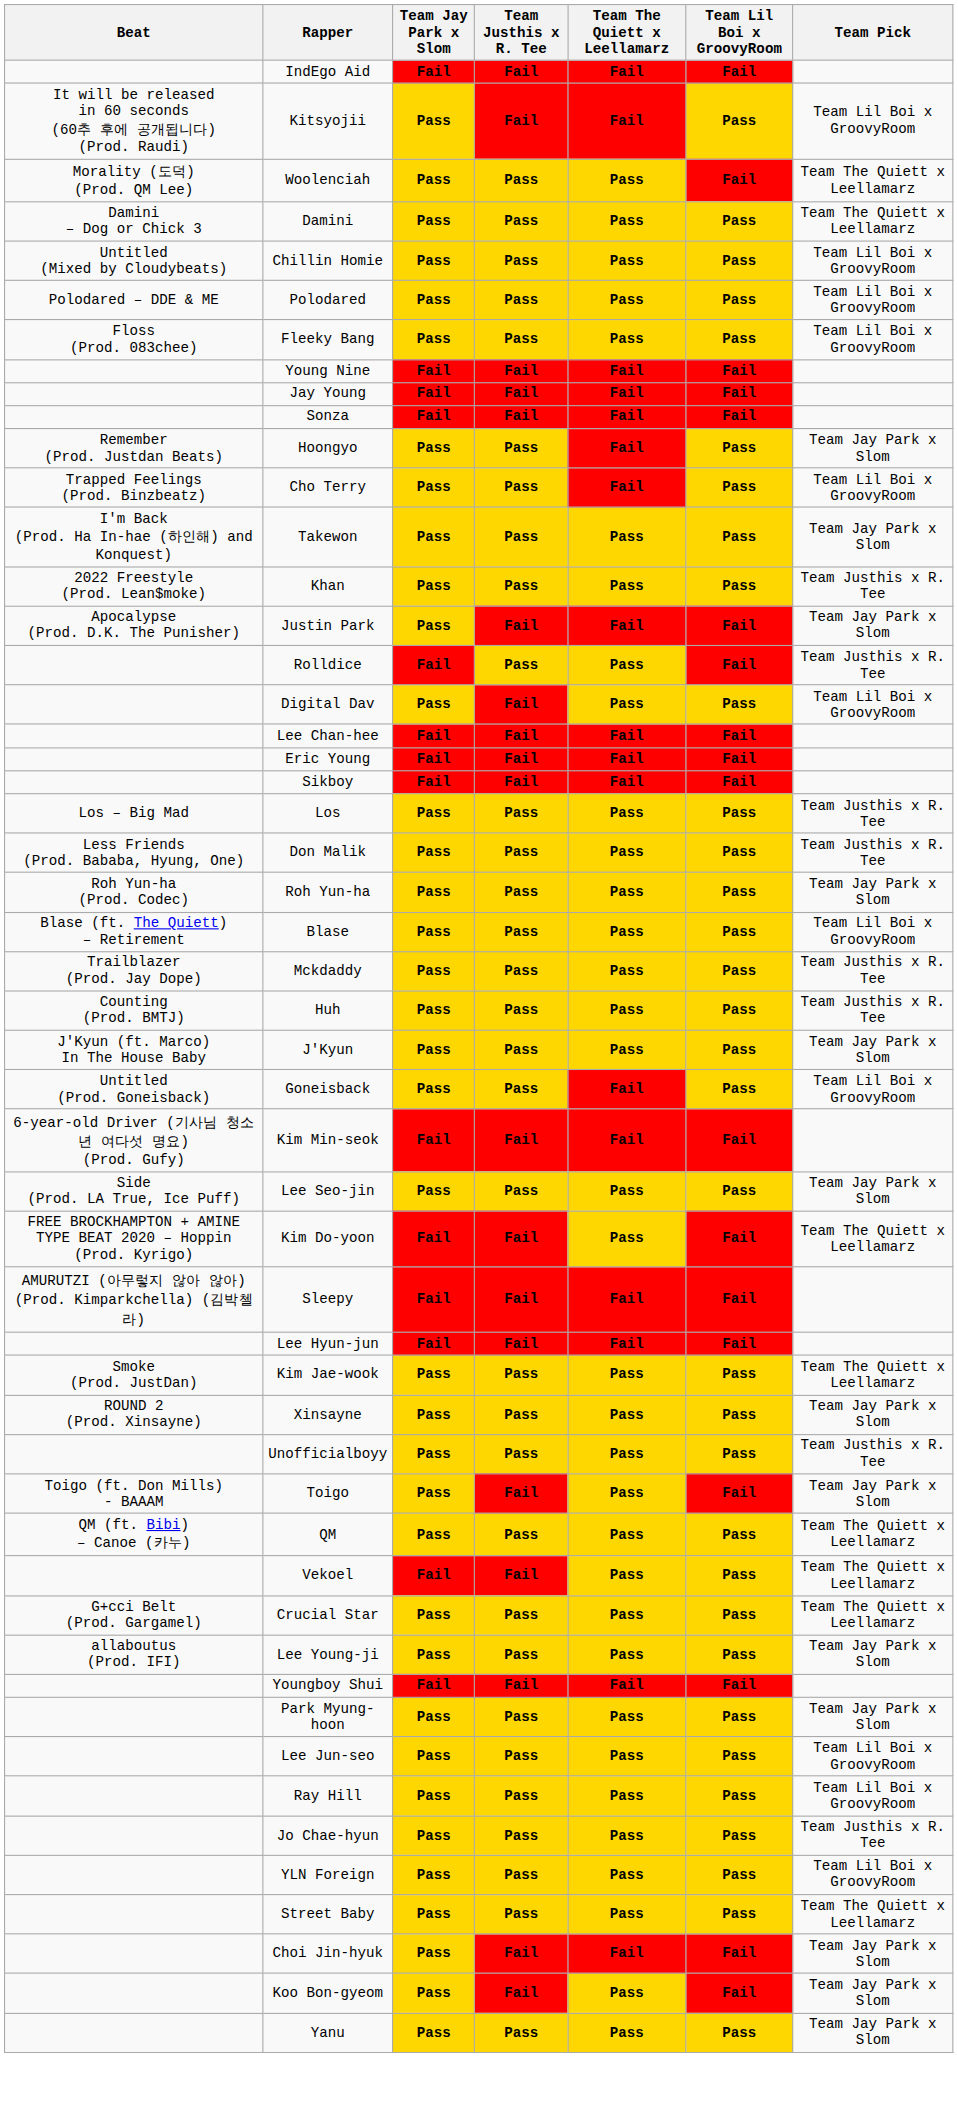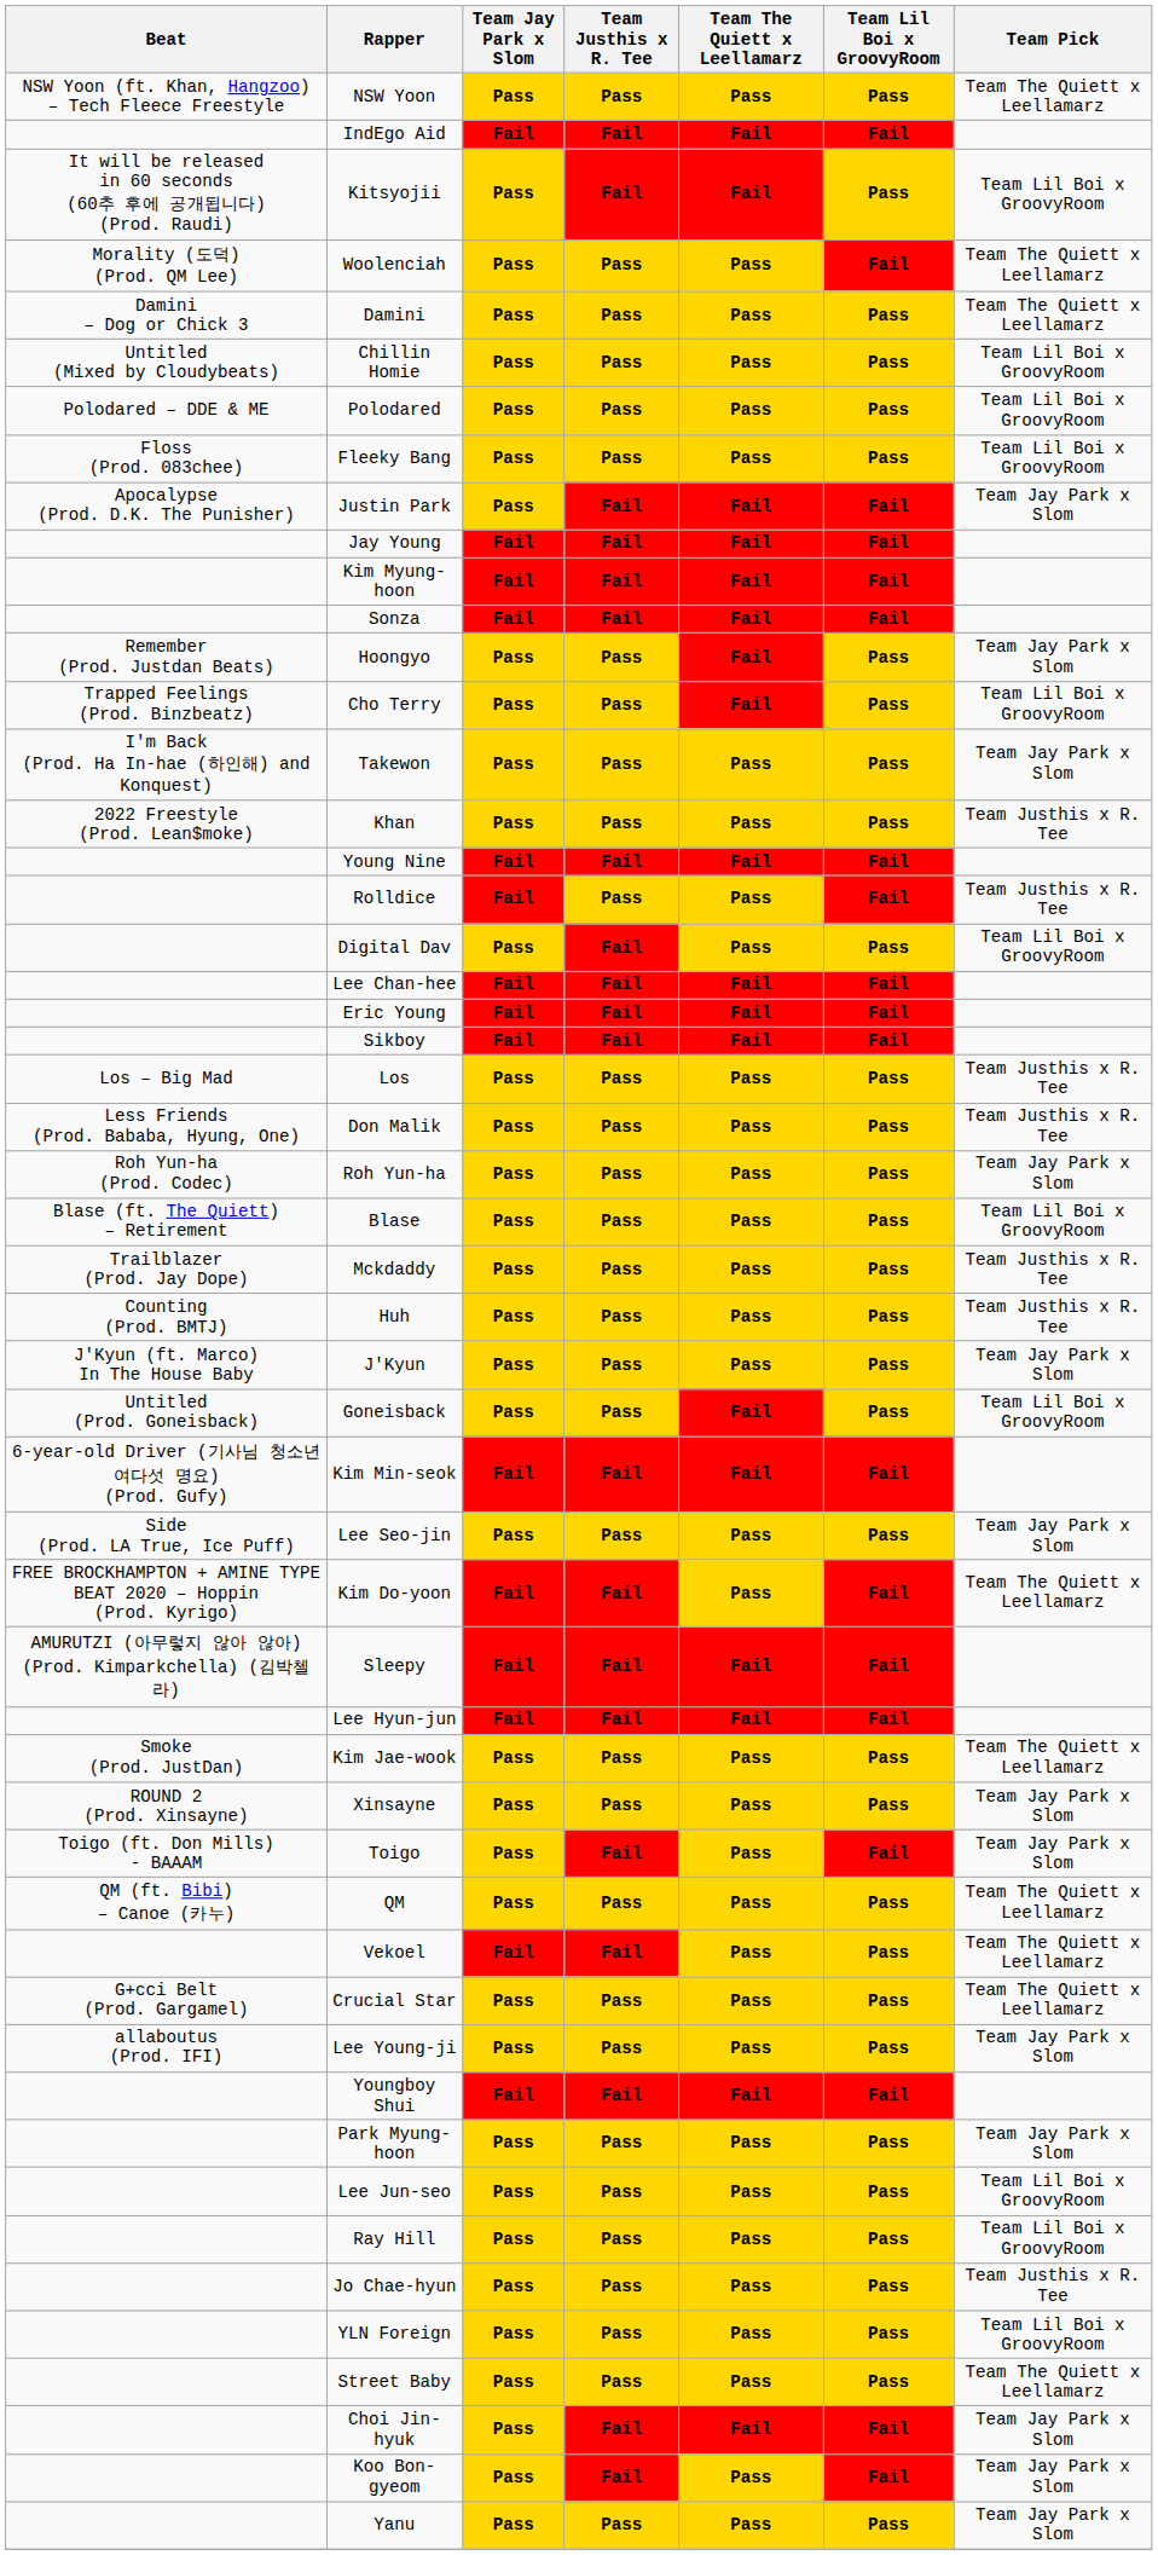 <table class="wikitable" style="text-align:center">
 <tr>
 <th>Beat</th>
 <th>Rapper</th>
 <th>Team Jay Park x <br> Slom</th>
 <th>Team Justhis x <br> R. Tee</th>
 <th>Team The Quiett x <br> Leellamarz</th>
 <th>Team Lil Boi x <br> GroovyRoom</th>
 <th>Team Pick</th>
+</tr>
+<tr>
+<td>NSW Yoon (ft. Khan, <a href='#'>Hangzoo</a>) <br> – Tech Fleece Freestyle</td>
+<td>NSW Yoon</td>
+<td style="background:gold"><strong>Pass</strong></td>
+<td style="background:gold"><strong>Pass</strong></td>
+<td style="background:gold"><strong>Pass</strong></td>
+<td style="background:gold"><strong>Pass</strong></td>
+<td>Team The Quiett x Leellamarz</td>
 </tr>
 <tr>
 <td></td>
 <td>IndEgo Aid</td>
 <td style="background:red"><strong>Fail</strong></td>
 <td style="background:red"><strong>Fail</strong></td>
 <td style="background:red"><strong>Fail</strong></td>
 <td style="background:red"><strong>Fail</strong></td>
 <td></td>
 </tr>
 <tr>
 <td>It will be released <br> in 60 seconds <br> (60추 후에 공개됩니다) <br> (Prod. Raudi)</td>
 <td>Kitsyojii</td>
 <td style="background:gold"><strong>Pass</strong></td>
 <td style="background:red"><strong>Fail</strong></td>
 <td style="background:red"><strong>Fail</strong></td>
 <td style="background:gold"><strong>Pass</strong></td>
 <td>Team Lil Boi x GroovyRoom</td>
 </tr>
 <tr>
 <td>Morality (도덕) <br> (Prod. QM Lee)</td>
 <td>Woolenciah</td>
 <td style="background:gold"><strong>Pass</strong></td>
 <td style="background:gold"><strong>Pass</strong></td>
 <td style="background:gold"><strong>Pass</strong></td>
 <td style="background:red"><strong>Fail</strong></td>
 <td>Team The Quiett x Leellamarz</td>
 </tr>
 <tr>
 <td>Damini <br> – Dog or Chick 3</td>
 <td>Damini</td>
 <td style="background:gold"><strong>Pass</strong></td>
 <td style="background:gold"><strong>Pass</strong></td>
 <td style="background:gold"><strong>Pass</strong></td>
 <td style="background:gold"><strong>Pass</strong></td>
 <td>Team The Quiett x Leellamarz</td>
 </tr>
 <tr>
 <td>Untitled <br> (Mixed by Cloudybeats)</td>
 <td>Chillin Homie</td>
 <td style="background:gold"><strong>Pass</strong></td>
 <td style="background:gold"><strong>Pass</strong></td>
 <td style="background:gold"><strong>Pass</strong></td>
 <td style="background:gold"><strong>Pass</strong></td>
 <td>Team Lil Boi x GroovyRoom</td>
 </tr>
 <tr>
 <td>Polodared – DDE & ME</td>
 <td>Polodared</td>
 <td style="background:gold"><strong>Pass</strong></td>
 <td style="background:gold"><strong>Pass</strong></td>
 <td style="background:gold"><strong>Pass</strong></td>
 <td style="background:gold"><strong>Pass</strong></td>
 <td>Team Lil Boi x GroovyRoom</td>
 </tr>
 <tr>
 <td>Floss <br> (Prod. 083chee)</td>
 <td>Fleeky Bang</td>
 <td style="background:gold"><strong>Pass</strong></td>
 <td style="background:gold"><strong>Pass</strong></td>
 <td style="background:gold"><strong>Pass</strong></td>
 <td style="background:gold"><strong>Pass</strong></td>
 <td>Team Lil Boi x GroovyRoom</td>
 </tr>
 <tr>
+<td>Apocalypse <br> (Prod. D.K. The Punisher)</td>
+<td>Justin Park</td>
+<td style="background:gold"><strong>Pass</strong></td>
+<td style="background:red"><strong>Fail</strong></td>
+<td style="background:red"><strong>Fail</strong></td>
+<td style="background:red"><strong>Fail</strong></td>
+<td>Team Jay Park x Slom</td>
+</tr>
+<tr>
 <td></td>
-<td>Young Nine</td>
+<td>Jay Young</td>
 <td style="background:red"><strong>Fail</strong></td>
 <td style="background:red"><strong>Fail</strong></td>
 <td style="background:red"><strong>Fail</strong></td>
 <td style="background:red"><strong>Fail</strong></td>
 <td></td>
 </tr>
 <tr>
 <td></td>
-<td>Jay Young</td>
+<td>Kim Myung-hoon</td>
 <td style="background:red"><strong>Fail</strong></td>
 <td style="background:red"><strong>Fail</strong></td>
 <td style="background:red"><strong>Fail</strong></td>
 <td style="background:red"><strong>Fail</strong></td>
 <td></td>
 </tr>
 <tr>
 <td></td>
 <td>Sonza</td>
 <td style="background:red"><strong>Fail</strong></td>
 <td style="background:red"><strong>Fail</strong></td>
 <td style="background:red"><strong>Fail</strong></td>
 <td style="background:red"><strong>Fail</strong></td>
 <td></td>
 </tr>
 <tr>
 <td>Remember <br> (Prod. Justdan Beats)</td>
 <td>Hoongyo</td>
 <td style="background:gold"><strong>Pass</strong></td>
 <td style="background:gold"><strong>Pass</strong></td>
 <td style="background:red"><strong>Fail</strong></td>
 <td style="background:gold"><strong>Pass</strong></td>
 <td>Team Jay Park x Slom</td>
 </tr>
 <tr>
 <td>Trapped Feelings <br> (Prod. Binzbeatz)</td>
 <td>Cho Terry</td>
 <td style="background:gold"><strong>Pass</strong></td>
 <td style="background:gold"><strong>Pass</strong></td>
 <td style="background:red"><strong>Fail</strong></td>
 <td style="background:gold"><strong>Pass</strong></td>
 <td>Team Lil Boi x GroovyRoom</td>
 </tr>
 <tr>
 <td>I'm Back <br> (Prod. Ha In-hae (하인해) and Konquest)</td>
 <td>Takewon</td>
 <td style="background:gold"><strong>Pass</strong></td>
 <td style="background:gold"><strong>Pass</strong></td>
 <td style="background:gold"><strong>Pass</strong></td>
 <td style="background:gold"><strong>Pass</strong></td>
 <td>Team Jay Park x Slom</td>
 </tr>
 <tr>
 <td>2022 Freestyle <br> (Prod. Lean$moke)</td>
 <td>Khan</td>
 <td style="background:gold"><strong>Pass</strong></td>
 <td style="background:gold"><strong>Pass</strong></td>
 <td style="background:gold"><strong>Pass</strong></td>
 <td style="background:gold"><strong>Pass</strong></td>
 <td>Team Justhis x R. Tee</td>
 </tr>
 <tr>
-<td>Apocalypse <br> (Prod. D.K. The Punisher)</td>
-<td>Justin Park</td>
-<td style="background:gold"><strong>Pass</strong></td>
+<td></td>
+<td>Young Nine</td>
 <td style="background:red"><strong>Fail</strong></td>
 <td style="background:red"><strong>Fail</strong></td>
 <td style="background:red"><strong>Fail</strong></td>
-<td>Team Jay Park x Slom</td>
+<td style="background:red"><strong>Fail</strong></td>
+<td></td>
 </tr>
 <tr>
 <td></td>
 <td>Rolldice</td>
 <td style="background:red"><strong>Fail</strong></td>
 <td style="background:gold"><strong>Pass</strong></td>
 <td style="background:gold"><strong>Pass</strong></td>
 <td style="background:red"><strong>Fail</strong></td>
 <td>Team Justhis x R. Tee</td>
 </tr>
 <tr>
 <td></td>
 <td>Digital Dav</td>
 <td style="background:gold"><strong>Pass</strong></td>
 <td style="background:red"><strong>Fail</strong></td>
 <td style="background:gold"><strong>Pass</strong></td>
 <td style="background:gold"><strong>Pass</strong></td>
 <td>Team Lil Boi x GroovyRoom</td>
 </tr>
 <tr>
 <td></td>
 <td>Lee Chan-hee</td>
 <td style="background:red"><strong>Fail</strong></td>
 <td style="background:red"><strong>Fail</strong></td>
 <td style="background:red"><strong>Fail</strong></td>
 <td style="background:red"><strong>Fail</strong></td>
 <td></td>
 </tr>
 <tr>
 <td></td>
 <td>Eric Young</td>
 <td style="background:red"><strong>Fail</strong></td>
 <td style="background:red"><strong>Fail</strong></td>
 <td style="background:red"><strong>Fail</strong></td>
 <td style="background:red"><strong>Fail</strong></td>
 <td></td>
 </tr>
 <tr>
 <td></td>
 <td>Sikboy</td>
 <td style="background:red"><strong>Fail</strong></td>
 <td style="background:red"><strong>Fail</strong></td>
 <td style="background:red"><strong>Fail</strong></td>
 <td style="background:red"><strong>Fail</strong></td>
 <td></td>
 </tr>
 <tr>
 <td>Los – Big Mad</td>
 <td>Los</td>
 <td style="background:gold"><strong>Pass</strong></td>
 <td style="background:gold"><strong>Pass</strong></td>
 <td style="background:gold"><strong>Pass</strong></td>
 <td style="background:gold"><strong>Pass</strong></td>
 <td>Team Justhis x R. Tee</td>
 </tr>
 <tr>
 <td>Less Friends <br> (Prod. Bababa, Hyung, One)</td>
 <td>Don Malik</td>
 <td style="background:gold"><strong>Pass</strong></td>
 <td style="background:gold"><strong>Pass</strong></td>
 <td style="background:gold"><strong>Pass</strong></td>
 <td style="background:gold"><strong>Pass</strong></td>
 <td>Team Justhis x R. Tee</td>
 </tr>
 <tr>
 <td>Roh Yun-ha <br> (Prod. Codec)</td>
 <td>Roh Yun-ha</td>
 <td style="background:gold"><strong>Pass</strong></td>
 <td style="background:gold"><strong>Pass</strong></td>
 <td style="background:gold"><strong>Pass</strong></td>
 <td style="background:gold"><strong>Pass</strong></td>
 <td>Team Jay Park x Slom</td>
 </tr>
 <tr>
 <td>Blase (ft. <a href='#'>The Quiett</a>) <br> – Retirement</td>
 <td>Blase</td>
 <td style="background:gold"><strong>Pass</strong></td>
 <td style="background:gold"><strong>Pass</strong></td>
 <td style="background:gold"><strong>Pass</strong></td>
 <td style="background:gold"><strong>Pass</strong></td>
 <td>Team Lil Boi x GroovyRoom</td>
 </tr>
 <tr>
 <td>Trailblazer <br> (Prod. Jay Dope)</td>
 <td>Mckdaddy</td>
 <td style="background:gold"><strong>Pass</strong></td>
 <td style="background:gold"><strong>Pass</strong></td>
 <td style="background:gold"><strong>Pass</strong></td>
 <td style="background:gold"><strong>Pass</strong></td>
 <td>Team Justhis x R. Tee</td>
 </tr>
 <tr>
 <td>Counting <br> (Prod. BMTJ)</td>
 <td>Huh</td>
 <td style="background:gold"><strong>Pass</strong></td>
 <td style="background:gold"><strong>Pass</strong></td>
 <td style="background:gold"><strong>Pass</strong></td>
 <td style="background:gold"><strong>Pass</strong></td>
 <td>Team Justhis x R. Tee</td>
 </tr>
 <tr>
 <td>J'Kyun (ft. Marco) <br> In The House Baby</td>
 <td>J'Kyun</td>
 <td style="background:gold"><strong>Pass</strong></td>
 <td style="background:gold"><strong>Pass</strong></td>
 <td style="background:gold"><strong>Pass</strong></td>
 <td style="background:gold"><strong>Pass</strong></td>
 <td>Team Jay Park x Slom</td>
 </tr>
 <tr>
 <td>Untitled <br> (Prod. Goneisback)</td>
 <td>Goneisback</td>
 <td style="background:gold"><strong>Pass</strong></td>
 <td style="background:gold"><strong>Pass</strong></td>
 <td style="background:red"><strong>Fail</strong></td>
 <td style="background:gold"><strong>Pass</strong></td>
 <td>Team Lil Boi x GroovyRoom</td>
 </tr>
 <tr>
 <td>6-year-old Driver (기사님 청소년 여다섯 명요) <br> (Prod. Gufy)</td>
 <td>Kim Min-seok</td>
 <td style="background:red"><strong>Fail</strong></td>
 <td style="background:red"><strong>Fail</strong></td>
 <td style="background:red"><strong>Fail</strong></td>
 <td style="background:red"><strong>Fail</strong></td>
 <td></td>
 </tr>
 <tr>
 <td>Side <br> (Prod. LA True, Ice Puff)</td>
 <td>Lee Seo-jin</td>
 <td style="background:gold"><strong>Pass</strong></td>
 <td style="background:gold"><strong>Pass</strong></td>
 <td style="background:gold"><strong>Pass</strong></td>
 <td style="background:gold"><strong>Pass</strong></td>
 <td>Team Jay Park x Slom</td>
 </tr>
 <tr>
 <td>FREE BROCKHAMPTON + AMINE TYPE BEAT 2020 – Hoppin <br> (Prod. Kyrigo)</td>
 <td>Kim Do-yoon</td>
 <td style="background:red"><strong>Fail</strong></td>
 <td style="background:red"><strong>Fail</strong></td>
 <td style="background:gold"><strong>Pass</strong></td>
 <td style="background:red"><strong>Fail</strong></td>
 <td>Team The Quiett x Leellamarz</td>
 </tr>
 <tr>
 <td>AMURUTZI (아무렇지 않아 않아) <br> (Prod. Kimparkchella) (김박첼라)</td>
 <td>Sleepy</td>
 <td style="background:red"><strong>Fail</strong></td>
 <td style="background:red"><strong>Fail</strong></td>
 <td style="background:red"><strong>Fail</strong></td>
 <td style="background:red"><strong>Fail</strong></td>
 <td></td>
 </tr>
 <tr>
 <td></td>
 <td>Lee Hyun-jun</td>
 <td style="background:red"><strong>Fail</strong></td>
 <td style="background:red"><strong>Fail</strong></td>
 <td style="background:red"><strong>Fail</strong></td>
 <td style="background:red"><strong>Fail</strong></td>
 <td></td>
 </tr>
 <tr>
 <td>Smoke <br> (Prod. JustDan)</td>
 <td>Kim Jae-wook</td>
 <td style="background:gold"><strong>Pass</strong></td>
 <td style="background:gold"><strong>Pass</strong></td>
 <td style="background:gold"><strong>Pass</strong></td>
 <td style="background:gold"><strong>Pass</strong></td>
 <td>Team The Quiett x Leellamarz</td>
 </tr>
 <tr>
 <td>ROUND 2 <br> (Prod. Xinsayne)</td>
 <td>Xinsayne</td>
 <td style="background:gold"><strong>Pass</strong></td>
 <td style="background:gold"><strong>Pass</strong></td>
 <td style="background:gold"><strong>Pass</strong></td>
 <td style="background:gold"><strong>Pass</strong></td>
 <td>Team Jay Park x Slom</td>
 </tr>
 <tr>
-<td></td>
-<td>Unofficialboyy</td>
-<td style="background:gold"><strong>Pass</strong></td>
-<td style="background:gold"><strong>Pass</strong></td>
-<td style="background:gold"><strong>Pass</strong></td>
-<td style="background:gold"><strong>Pass</strong></td>
-<td>Team Justhis x R. Tee</td>
-</tr>
-<tr>
 <td>Toigo (ft. Don Mills) <br> - BAAAM</td>
 <td>Toigo</td>
 <td style="background:gold"><strong>Pass</strong></td>
 <td style="background:red"><strong>Fail</strong></td>
 <td style="background:gold"><strong>Pass</strong></td>
 <td style="background:red"><strong>Fail</strong></td>
 <td>Team Jay Park x Slom</td>
 </tr>
 <tr>
 <td>QM (ft. <a href='#'>Bibi</a>) <br> – Canoe (카누)</td>
 <td>QM</td>
 <td style="background:gold"><strong>Pass</strong></td>
 <td style="background:gold"><strong>Pass</strong></td>
 <td style="background:gold"><strong>Pass</strong></td>
 <td style="background:gold"><strong>Pass</strong></td>
 <td>Team The Quiett x Leellamarz</td>
 </tr>
 <tr>
 <td></td>
 <td>Vekoel</td>
 <td style="background:red"><strong>Fail</strong></td>
 <td style="background:red"><strong>Fail</strong></td>
 <td style="background:gold"><strong>Pass</strong></td>
 <td style="background:gold"><strong>Pass</strong></td>
 <td>Team The Quiett x Leellamarz</td>
 </tr>
 <tr>
 <td>G+cci Belt <br> (Prod. Gargamel)</td>
 <td>Crucial Star</td>
 <td style="background:gold"><strong>Pass</strong></td>
 <td style="background:gold"><strong>Pass</strong></td>
 <td style="background:gold"><strong>Pass</strong></td>
 <td style="background:gold"><strong>Pass</strong></td>
 <td>Team The Quiett x Leellamarz</td>
 </tr>
 <tr>
 <td>allaboutus <br> (Prod. IFI)</td>
 <td>Lee Young-ji</td>
 <td style="background:gold"><strong>Pass</strong></td>
 <td style="background:gold"><strong>Pass</strong></td>
 <td style="background:gold"><strong>Pass</strong></td>
 <td style="background:gold"><strong>Pass</strong></td>
 <td>Team Jay Park x Slom</td>
 </tr>
 <tr>
 <td></td>
 <td>Youngboy Shui</td>
 <td style="background:red"><strong>Fail</strong></td>
 <td style="background:red"><strong>Fail</strong></td>
 <td style="background:red"><strong>Fail</strong></td>
 <td style="background:red"><strong>Fail</strong></td>
 <td></td>
 </tr>
 <tr>
 <td></td>
 <td>Park Myung-hoon</td>
 <td style="background:gold"><strong>Pass</strong></td>
 <td style="background:gold"><strong>Pass</strong></td>
 <td style="background:gold"><strong>Pass</strong></td>
 <td style="background:gold"><strong>Pass</strong></td>
 <td>Team Jay Park x Slom</td>
 </tr>
 <tr>
 <td></td>
 <td>Lee Jun-seo</td>
 <td style="background:gold"><strong>Pass</strong></td>
 <td style="background:gold"><strong>Pass</strong></td>
 <td style="background:gold"><strong>Pass</strong></td>
 <td style="background:gold"><strong>Pass</strong></td>
 <td>Team Lil Boi x GroovyRoom</td>
 </tr>
 <tr>
 <td></td>
 <td>Ray Hill</td>
 <td style="background:gold"><strong>Pass</strong></td>
 <td style="background:gold"><strong>Pass</strong></td>
 <td style="background:gold"><strong>Pass</strong></td>
 <td style="background:gold"><strong>Pass</strong></td>
 <td>Team Lil Boi x GroovyRoom</td>
 </tr>
 <tr>
 <td></td>
 <td>Jo Chae-hyun</td>
 <td style="background:gold"><strong>Pass</strong></td>
 <td style="background:gold"><strong>Pass</strong></td>
 <td style="background:gold"><strong>Pass</strong></td>
 <td style="background:gold"><strong>Pass</strong></td>
 <td>Team Justhis x R. Tee</td>
 </tr>
 <tr>
 <td></td>
 <td>YLN Foreign</td>
 <td style="background:gold"><strong>Pass</strong></td>
 <td style="background:gold"><strong>Pass</strong></td>
 <td style="background:gold"><strong>Pass</strong></td>
 <td style="background:gold"><strong>Pass</strong></td>
 <td>Team Lil Boi x GroovyRoom</td>
 </tr>
 <tr>
 <td></td>
 <td>Street Baby</td>
 <td style="background:gold"><strong>Pass</strong></td>
 <td style="background:gold"><strong>Pass</strong></td>
 <td style="background:gold"><strong>Pass</strong></td>
 <td style="background:gold"><strong>Pass</strong></td>
 <td>Team The Quiett x Leellamarz</td>
 </tr>
 <tr>
 <td></td>
 <td>Choi Jin-hyuk</td>
 <td style="background:gold"><strong>Pass</strong></td>
 <td style="background:red"><strong>Fail</strong></td>
 <td style="background:red"><strong>Fail</strong></td>
 <td style="background:red"><strong>Fail</strong></td>
 <td>Team Jay Park x Slom</td>
 </tr>
 <tr>
 <td></td>
 <td>Koo Bon-gyeom</td>
 <td style="background:gold"><strong>Pass</strong></td>
 <td style="background:red"><strong>Fail</strong></td>
 <td style="background:gold"><strong>Pass</strong></td>
 <td style="background:red"><strong>Fail</strong></td>
 <td>Team Jay Park x Slom</td>
 </tr>
 <tr>
 <td></td>
 <td>Yanu</td>
 <td style="background:gold"><strong>Pass</strong></td>
 <td style="background:gold"><strong>Pass</strong></td>
 <td style="background:gold"><strong>Pass</strong></td>
 <td style="background:gold"><strong>Pass</strong></td>
 <td>Team Jay Park x Slom</td>
 </tr>
 <tr>
 </tr>
 </table>
